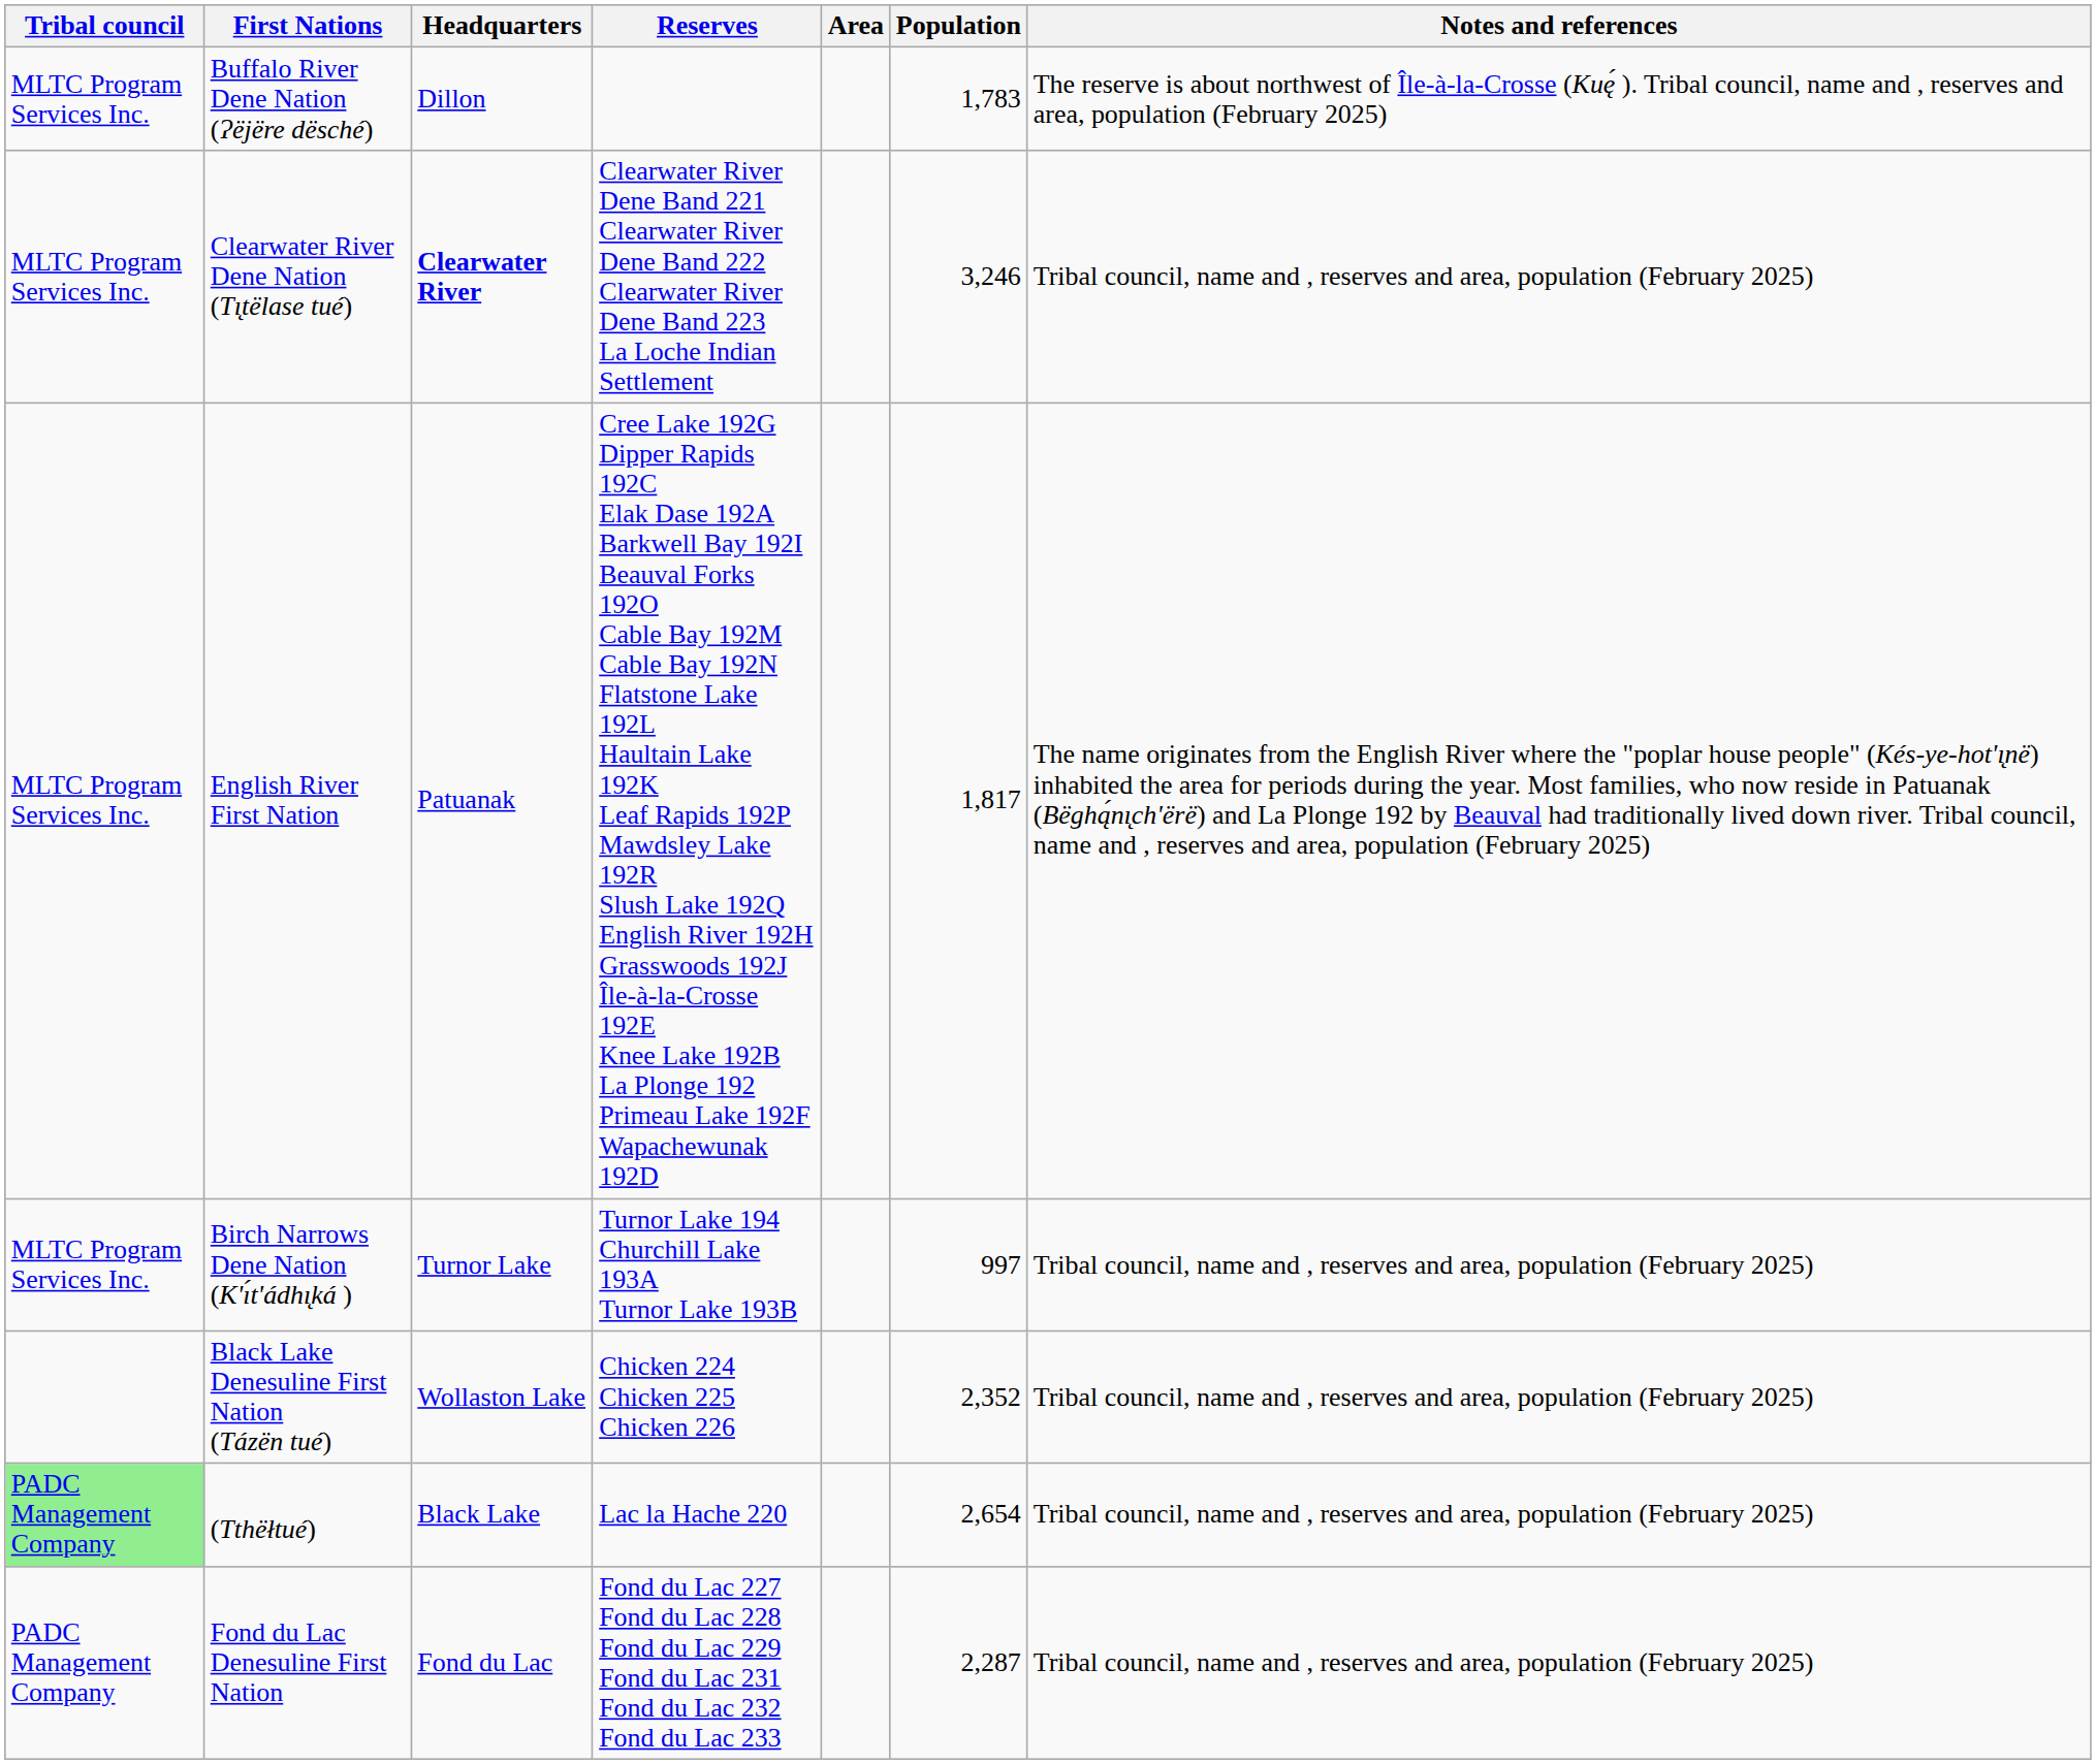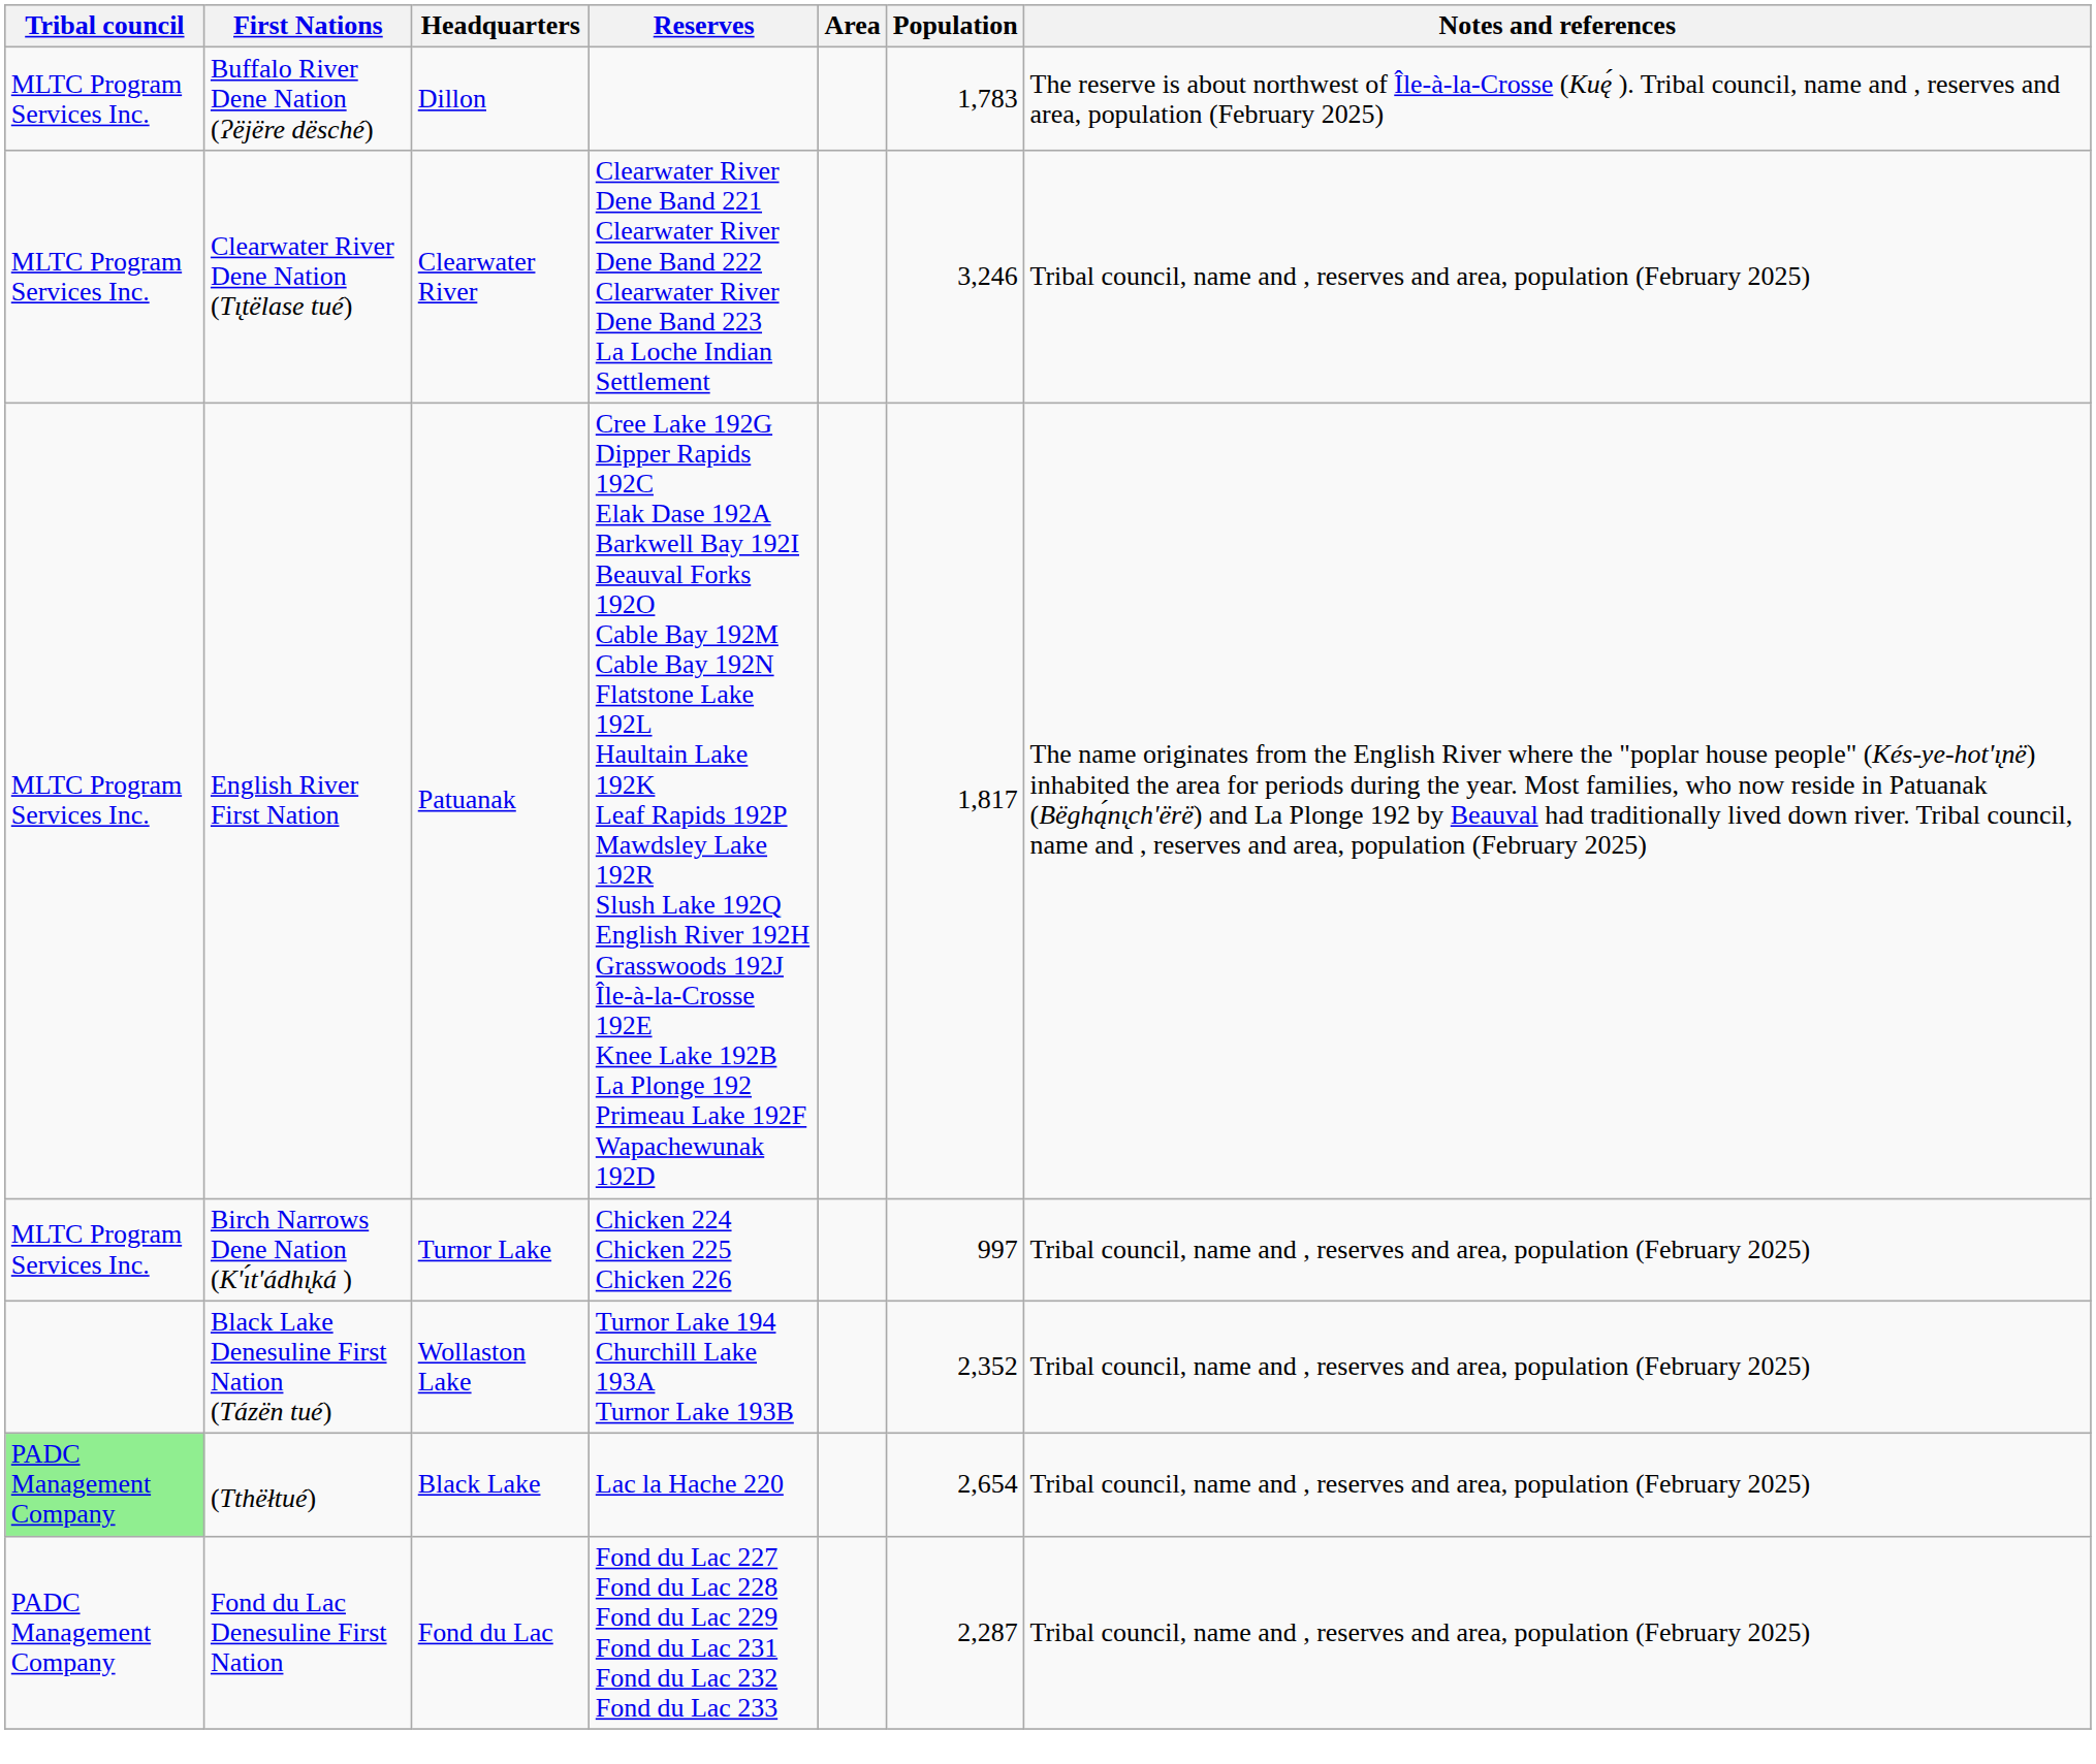 <table class="wikitable sortable">
 <tr>
 <th><a href='#'>Tribal council</a></th>
 <th><a href='#'>First Nations</a></th>
 <th>Headquarters</th>
 <th><a href='#'>Reserves</a></th>
 <th>Area</th>
 <th>Population</th>
 <th>Notes and references</th>
 </tr>
 <tr>
 <td><a href='#'>MLTC Program Services Inc.</a></td>
 <td><a href='#'>Buffalo River Dene Nation</a><br>(<em>Ɂëjëre dësché</em>)</td>
 <td><a href='#'>Dillon</a></td>
 <td></td>
 <td align=right></td>
 <td align=right>1,783</td>
 <td>The reserve is about  northwest of <a href='#'>Île-à-la-Crosse</a> (<em>Kuę́ </em>). Tribal council, name and , reserves and area, population (February 2025)</td>
 </tr>
 <tr>
 <td><a href='#'>MLTC Program Services Inc.</a></td>
 <td><a href='#'>Clearwater River Dene Nation</a><br>(<em>Tı̨tëlase tué</em>)</td>
-<td><strong><a href='#'>Clearwater River</a></strong></td>
+<td><a href='#'>Clearwater River</a></td>
 <td><a href='#'>Clearwater River Dene Band 221</a><br><a href='#'>Clearwater River Dene Band 222</a><br><a href='#'>Clearwater River Dene Band 223</a><br><a href='#'>La Loche Indian Settlement</a></td>
 <td align=right></td>
 <td align=right>3,246</td>
 <td>Tribal council, name and , reserves and area, population (February 2025)</td>
 </tr>
 <tr>
 <td><a href='#'>MLTC Program Services Inc.</a></td>
 <td><a href='#'>English River First Nation</a></td>
 <td><a href='#'>Patuanak</a></td>
 <td><a href='#'>Cree Lake 192G</a><br><a href='#'>Dipper Rapids 192C</a><br><a href='#'>Elak Dase 192A</a><br><a href='#'>Barkwell Bay 192I</a><br><a href='#'>Beauval Forks 192O</a><br><a href='#'>Cable Bay 192M</a><br><a href='#'>Cable Bay 192N</a><br><a href='#'>Flatstone Lake 192L</a><br><a href='#'>Haultain Lake 192K</a><br><a href='#'>Leaf Rapids 192P</a><br><a href='#'>Mawdsley Lake 192R</a><br><a href='#'>Slush Lake 192Q</a><br><a href='#'>English River 192H</a><br><a href='#'>Grasswoods 192J</a><br><a href='#'>Île-à-la-Crosse 192E</a><br><a href='#'>Knee Lake 192B</a><br><a href='#'>La Plonge 192</a><br><a href='#'>Primeau Lake 192F</a><br><a href='#'>Wapachewunak 192D</a></td>
 <td align=right></td>
 <td align=right>1,817</td>
 <td>The name originates from the English River where the "poplar house people" (<em>Kés-ye-hot'ı̨në</em>) inhabited the area for periods during the year. Most families, who now reside in Patuanak (<em>Bëghą́nı̨ch'ërë</em>) and La Plonge 192 by <a href='#'>Beauval</a> had traditionally lived down river. Tribal council, name and , reserves and area, population (February 2025)</td>
 </tr>
 <tr>
 <td><a href='#'>MLTC Program Services Inc.</a></td>
 <td><a href='#'>Birch Narrows Dene Nation</a><br>(<em>K'ı́t'ádhı̨ká</em> )</td>
 <td><a href='#'>Turnor Lake</a></td>
-<td><a href='#'>Turnor Lake 194</a><br><a href='#'>Churchill Lake 193A</a><br><a href='#'>Turnor Lake 193B</a></td>
+<td><a href='#'>Chicken 224</a><br><a href='#'>Chicken 225</a><br><a href='#'>Chicken 226</a></td>
 <td align=right></td>
 <td align=right>997</td>
 <td>Tribal council, name and , reserves and area, population (February 2025)</td>
 </tr>
 <tr>
 <td></td>
 <td><a href='#'>Black Lake Denesuline First Nation</a><br>(<em>Tázën tué</em>)</td>
 <td><a href='#'>Wollaston Lake</a></td>
-<td><a href='#'>Chicken 224</a><br><a href='#'>Chicken 225</a><br><a href='#'>Chicken 226</a></td>
+<td><a href='#'>Turnor Lake 194</a><br><a href='#'>Churchill Lake 193A</a><br><a href='#'>Turnor Lake 193B</a></td>
 <td align=right></td>
 <td align=right>2,352</td>
 <td>Tribal council, name and , reserves and area, population (February 2025)</td>
 </tr>
 <tr>
 <td style="background: lightgreen;"><a href='#'>PADC Management Company</a></td>
 <td><br>(<em>Tthëłtué</em>)</td>
 <td><a href='#'>Black Lake</a></td>
 <td><a href='#'>Lac la Hache 220</a></td>
 <td align=right></td>
 <td align=right>2,654</td>
 <td>Tribal council, name and , reserves and area, population (February 2025)</td>
 </tr>
 <tr>
 <td><a href='#'>PADC Management Company</a></td>
 <td><a href='#'>Fond du Lac Denesuline First Nation</a></td>
 <td><a href='#'>Fond du Lac</a></td>
 <td><a href='#'>Fond du Lac 227</a><br><a href='#'>Fond du Lac 228</a><br><a href='#'>Fond du Lac 229</a><br><a href='#'>Fond du Lac 231</a><br><a href='#'>Fond du Lac 232</a><br><a href='#'>Fond du Lac 233</a></td>
 <td align=right></td>
 <td align=right>2,287</td>
 <td>Tribal council, name and , reserves and area, population (February 2025)</td>
 </tr>
 </table>
